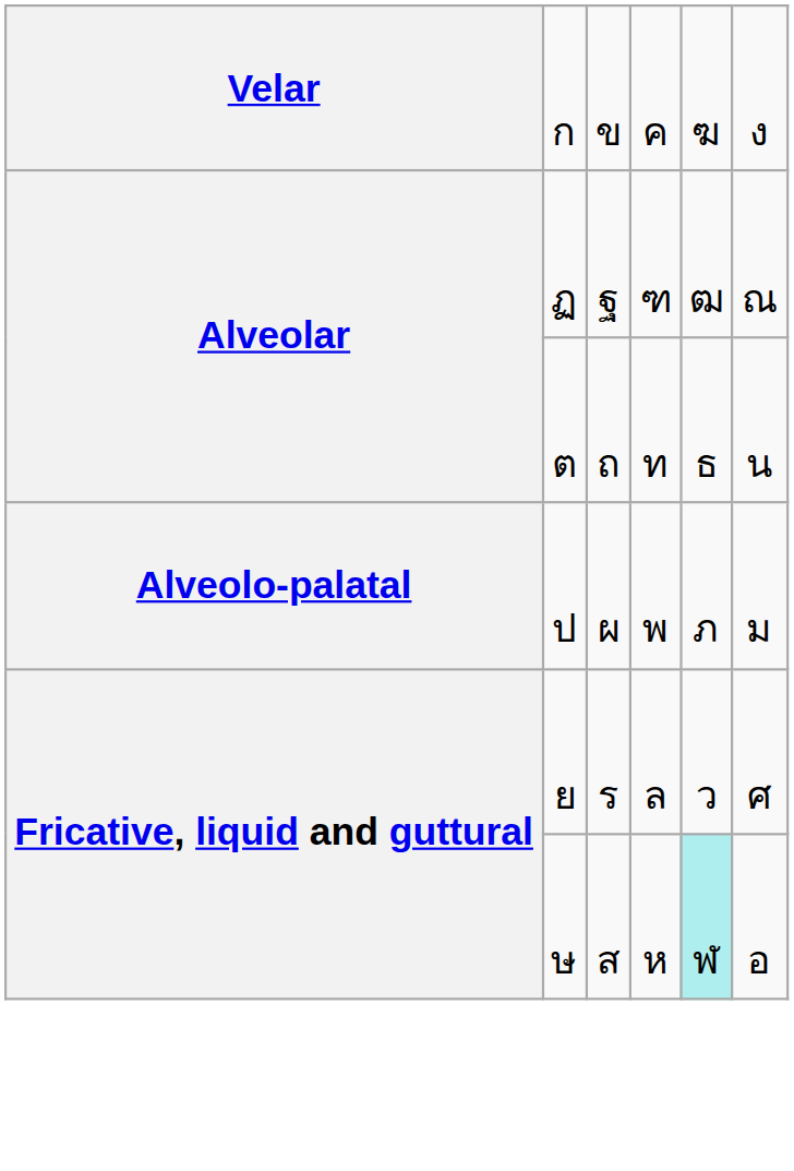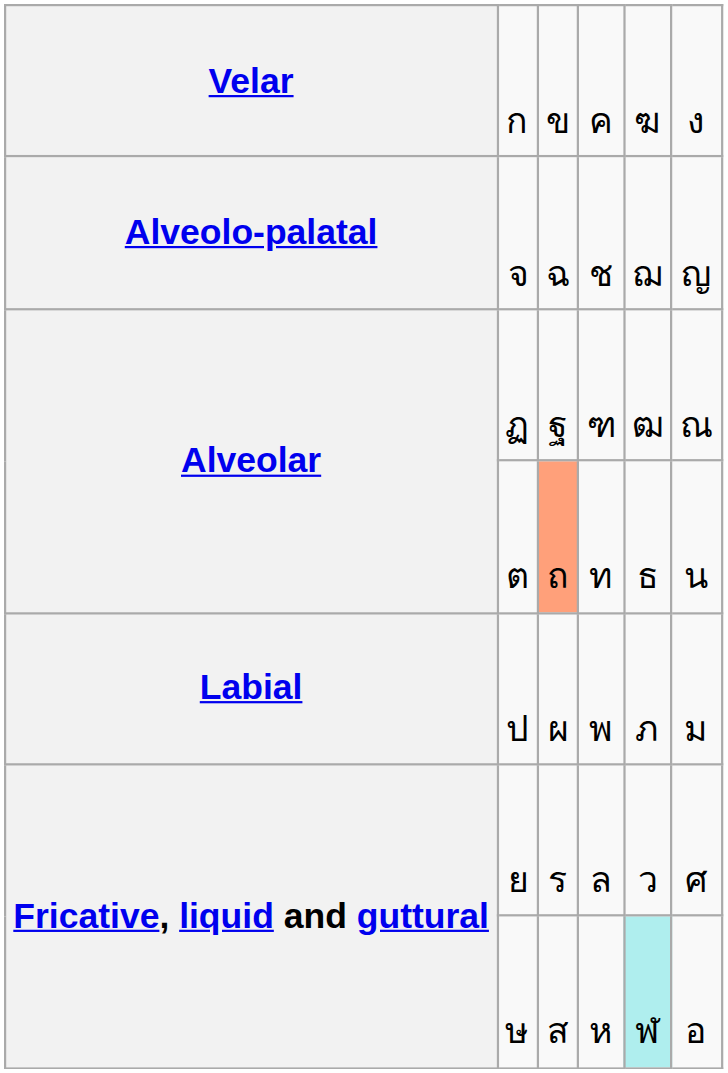 <table class=wikitable>
 <tr align=center>
 <th><a href='#'>Velar</a></th>
 <td><br><br>ก</td>
 <td><br><br>ข</td>
 <td><br><br>ค</td>
 <td><br><br>ฆ</td>
 <td><br><br>ง</td>
+</tr>
+<tr align=center>
+<th><a href='#'>Alveolo-palatal</a></th>
+<td><br><br>จ</td>
+<td><br><br>ฉ</td>
+<td><br><br>ช</td>
+<td><br><br>ฌ</td>
+<td><br><br>ญ</td>
 </tr>
 <tr align=center>
 <th rowspan=2><a href='#'>Alveolar</a></th>
 <td><br><br>ฏ</td>
 <td><br><br>ฐ</td>
 <td><br><br>ฑ</td>
 <td><br><br>ฒ</td>
 <td><br><br>ณ</td>
 </tr>
 <tr align=center>
 <td><br><br>ต</td>
-<td><br><br>ถ</td>
+<td style="background: lightsalmon;"><br><br>ถ</td>
 <td><br><br>ท</td>
 <td><br><br>ธ</td>
 <td><br><br>น</td>
 </tr>
 <tr align=center>
-<th><a href='#'>Alveolo-palatal</a></th>
+<th><a href='#'>Labial</a></th>
 <td><br><br>ป</td>
 <td><br><br>ผ</td>
 <td><br><br>พ</td>
 <td><br><br>ภ</td>
 <td><br><br>ม</td>
 </tr>
 <tr align=center>
 <th rowspan=2><a href='#'>Fricative</a>, <a href='#'>liquid</a> and <a href='#'>guttural</a></th>
 <td><br><br>ย</td>
 <td><br><br>ร</td>
 <td><br><br>ล</td>
 <td><br><br>ว</td>
 <td><br><br>ศ</td>
 </tr>
 <tr align=center>
 <td><br><br>ษ</td>
 <td><br><br>ส</td>
 <td><br><br>ห</td>
 <td style="background: paleturquoise;"><br><br>ฬ</td>
 <td><br><br>อ</td>
 </tr>
 </table>
